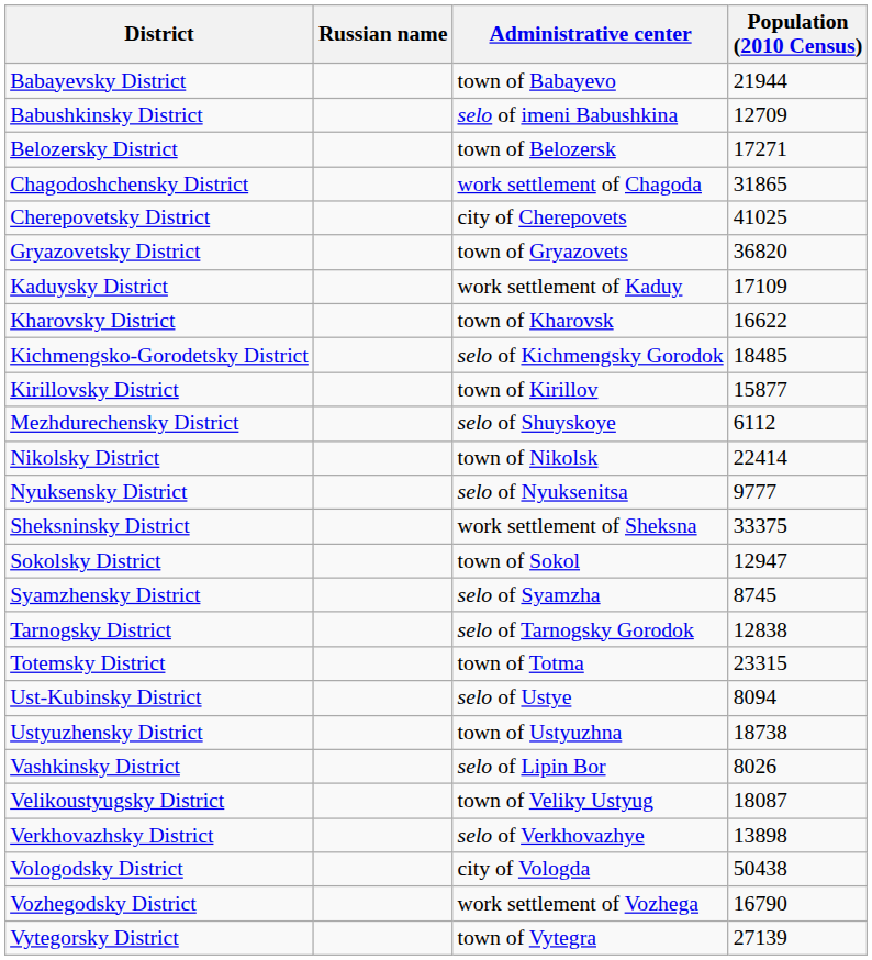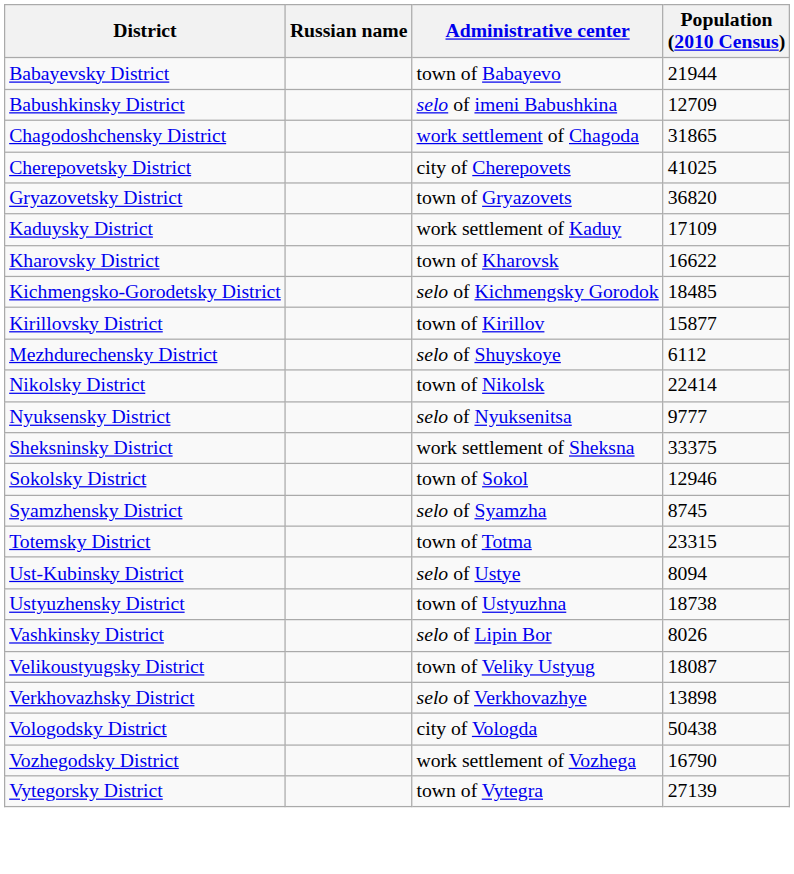 <table class="wikitable sortable">
 <tr>
 <th>District</th>
 <th>Russian name</th>
 <th><a href='#'>Administrative center</a></th>
 <th>Population<br>(<a href='#'>2010 Census</a>)</th>
 </tr>
 <tr>
 <td><a href='#'>Babayevsky District</a></td>
 <td></td>
 <td>town of <a href='#'>Babayevo</a></td>
 <td>21944</td>
 </tr>
 <tr>
 <td><a href='#'>Babushkinsky District</a></td>
 <td></td>
 <td><em><a href='#'>selo</a></em> of <a href='#'>imeni Babushkina</a></td>
 <td>12709</td>
-</tr>
-<tr>
-<td><a href='#'>Belozersky District</a></td>
-<td></td>
-<td>town of <a href='#'>Belozersk</a></td>
-<td>17271</td>
 </tr>
 <tr>
 <td><a href='#'>Chagodoshchensky District</a></td>
 <td></td>
 <td><a href='#'>work settlement</a> of <a href='#'>Chagoda</a></td>
 <td>31865</td>
 </tr>
 <tr>
 <td><a href='#'>Cherepovetsky District</a></td>
 <td></td>
 <td>city of <a href='#'>Cherepovets</a></td>
 <td>41025</td>
 </tr>
 <tr>
 <td><a href='#'>Gryazovetsky District</a></td>
 <td></td>
 <td>town of <a href='#'>Gryazovets</a></td>
 <td>36820</td>
 </tr>
 <tr>
 <td><a href='#'>Kaduysky District</a></td>
 <td></td>
 <td>work settlement of <a href='#'>Kaduy</a></td>
 <td>17109</td>
 </tr>
 <tr>
 <td><a href='#'>Kharovsky District</a></td>
 <td></td>
 <td>town of <a href='#'>Kharovsk</a></td>
 <td>16622</td>
 </tr>
 <tr>
 <td><a href='#'>Kichmengsko-Gorodetsky District</a></td>
 <td></td>
 <td><em>selo</em> of <a href='#'>Kichmengsky Gorodok</a></td>
 <td>18485</td>
 </tr>
 <tr>
 <td><a href='#'>Kirillovsky District</a></td>
 <td></td>
 <td>town of <a href='#'>Kirillov</a></td>
 <td>15877</td>
 </tr>
 <tr>
 <td><a href='#'>Mezhdurechensky District</a></td>
 <td></td>
 <td><em>selo</em> of <a href='#'>Shuyskoye</a></td>
 <td>6112</td>
 </tr>
 <tr>
 <td><a href='#'>Nikolsky District</a></td>
 <td></td>
 <td>town of <a href='#'>Nikolsk</a></td>
 <td>22414</td>
 </tr>
 <tr>
 <td><a href='#'>Nyuksensky District</a></td>
 <td></td>
 <td><em>selo</em> of <a href='#'>Nyuksenitsa</a></td>
 <td>9777</td>
 </tr>
 <tr>
 <td><a href='#'>Sheksninsky District</a></td>
 <td></td>
 <td>work settlement of <a href='#'>Sheksna</a></td>
 <td>33375</td>
 </tr>
 <tr>
 <td><a href='#'>Sokolsky District</a></td>
 <td></td>
 <td>town of <a href='#'>Sokol</a></td>
-<td>12947</td>
+<td>12946</td>
 </tr>
 <tr>
 <td><a href='#'>Syamzhensky District</a></td>
 <td></td>
 <td><em>selo</em> of <a href='#'>Syamzha</a></td>
 <td>8745</td>
-</tr>
-<tr>
-<td><a href='#'>Tarnogsky District</a></td>
-<td></td>
-<td><em>selo</em> of <a href='#'>Tarnogsky Gorodok</a></td>
-<td>12838</td>
 </tr>
 <tr>
 <td><a href='#'>Totemsky District</a></td>
 <td></td>
 <td>town of <a href='#'>Totma</a></td>
 <td>23315</td>
 </tr>
 <tr>
 <td><a href='#'>Ust-Kubinsky District</a></td>
 <td></td>
 <td><em>selo</em> of <a href='#'>Ustye</a></td>
 <td>8094</td>
 </tr>
 <tr>
 <td><a href='#'>Ustyuzhensky District</a></td>
 <td></td>
 <td>town of <a href='#'>Ustyuzhna</a></td>
 <td>18738</td>
 </tr>
 <tr>
 <td><a href='#'>Vashkinsky District</a></td>
 <td></td>
 <td><em>selo</em> of <a href='#'>Lipin Bor</a></td>
 <td>8026</td>
 </tr>
 <tr>
 <td><a href='#'>Velikoustyugsky District</a></td>
 <td></td>
 <td>town of <a href='#'>Veliky Ustyug</a></td>
 <td>18087</td>
 </tr>
 <tr>
 <td><a href='#'>Verkhovazhsky District</a></td>
 <td></td>
 <td><em>selo</em> of <a href='#'>Verkhovazhye</a></td>
 <td>13898</td>
 </tr>
 <tr>
 <td><a href='#'>Vologodsky District</a></td>
 <td></td>
 <td>city of <a href='#'>Vologda</a></td>
 <td>50438</td>
 </tr>
 <tr>
 <td><a href='#'>Vozhegodsky District</a></td>
 <td></td>
 <td>work settlement of <a href='#'>Vozhega</a></td>
 <td>16790</td>
 </tr>
 <tr>
 <td><a href='#'>Vytegorsky District</a></td>
 <td></td>
 <td>town of <a href='#'>Vytegra</a></td>
 <td>27139</td>
 </tr>
 </table>
